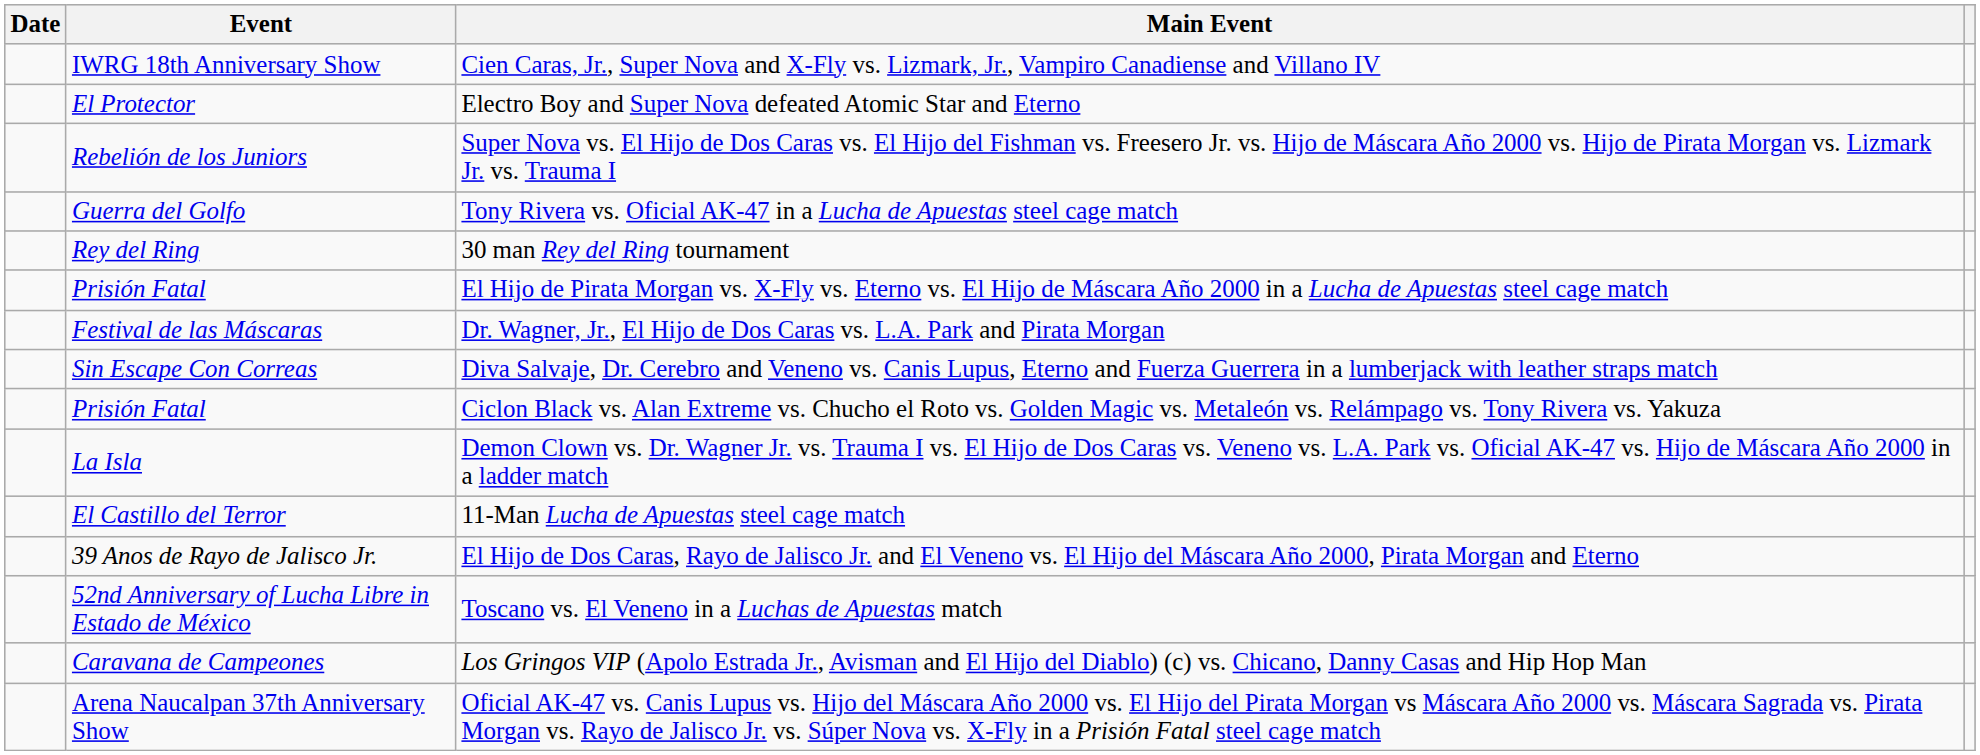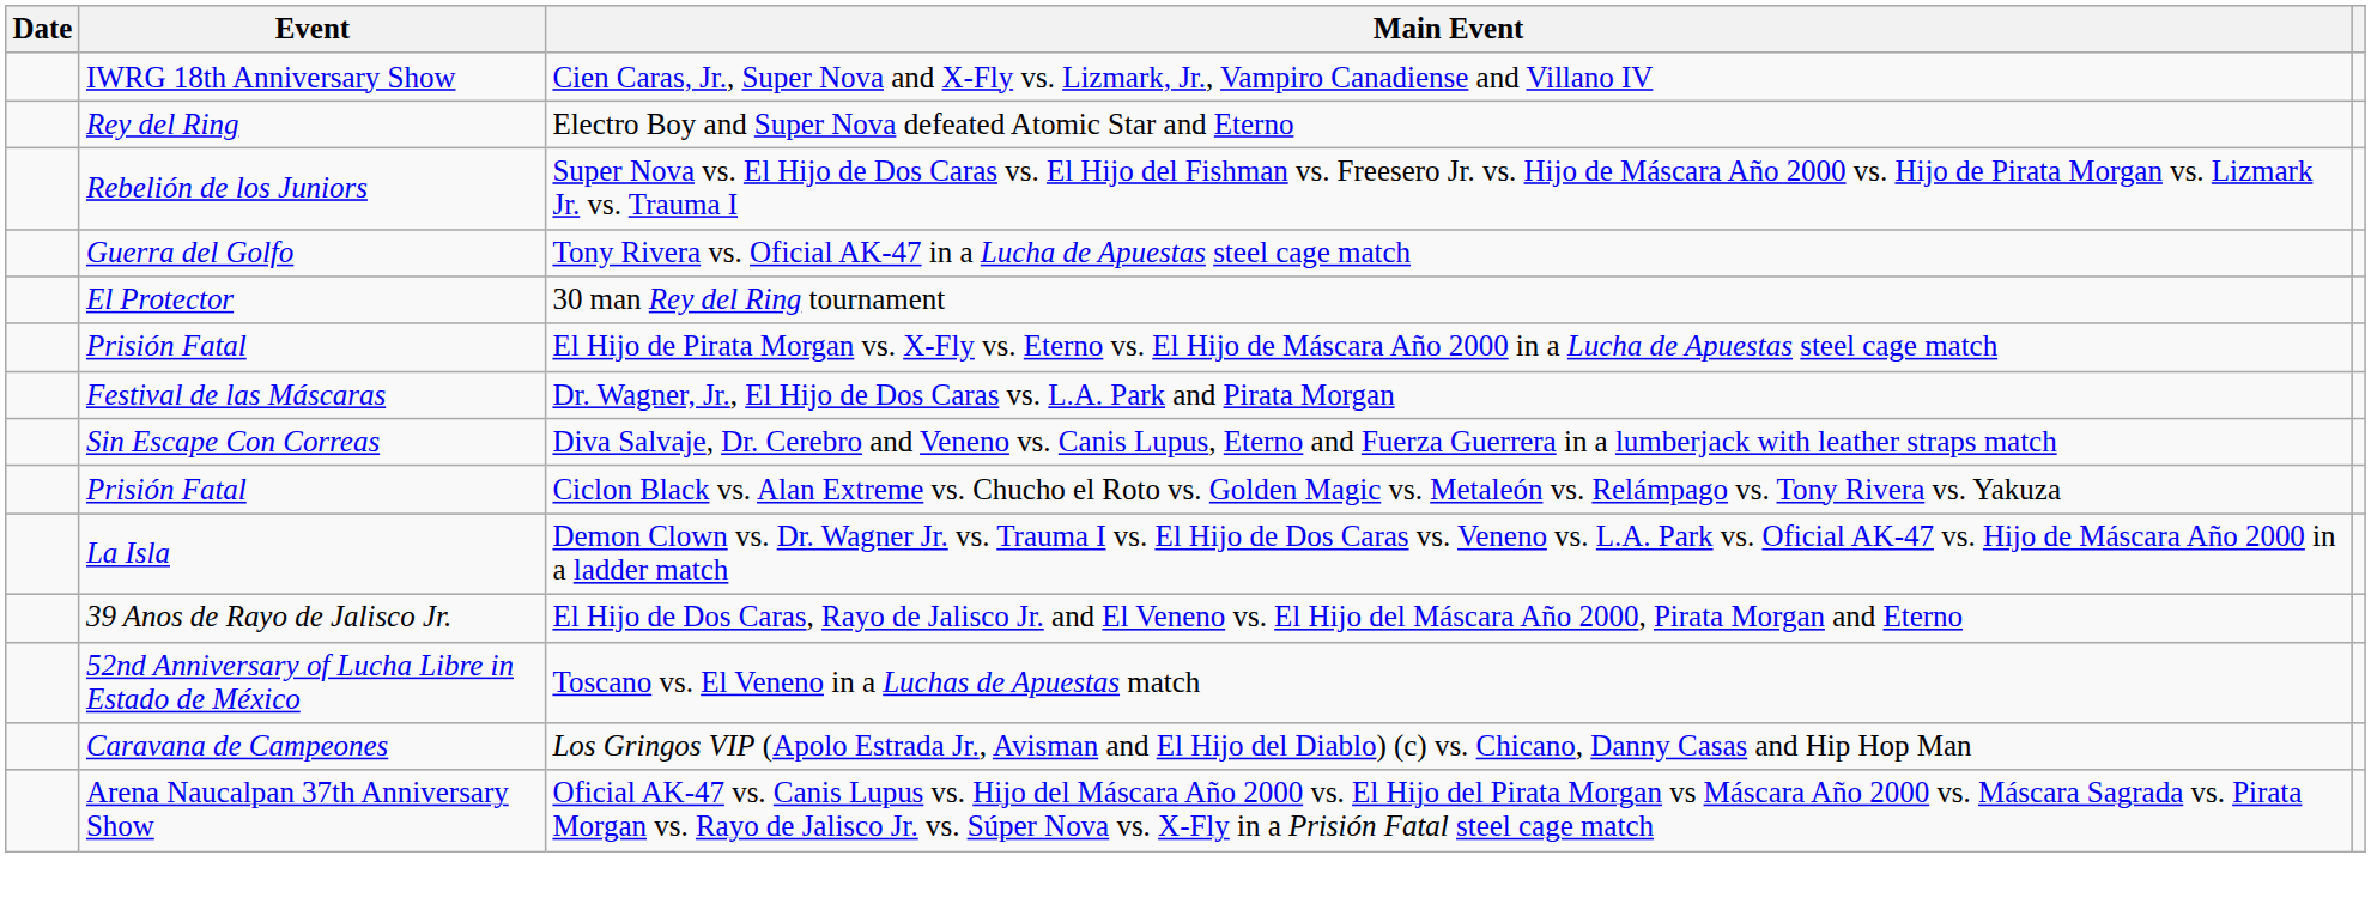 <table class="wikitable sortable" width=100%>
 <tr>
 <th scope="col">Date</th>
 <th scope="col">Event</th>
 <th class=unsortable scope="col">Main Event</th>
 <th class=unsortable scope="col"></th>
 </tr>
 <tr>
 <td></td>
 <td><a href='#'>IWRG 18th Anniversary Show</a></td>
 <td><a href='#'>Cien Caras, Jr.</a>, <a href='#'>Super Nova</a> and <a href='#'>X-Fly</a> vs. <a href='#'>Lizmark, Jr.</a>, <a href='#'>Vampiro Canadiense</a> and <a href='#'>Villano IV</a></td>
 <td></td>
 </tr>
 <tr>
 <td></td>
-<td><em><a href='#'>El Protector</a></em></td>
+<td><em><a href='#'>Rey del Ring</a></em></td>
 <td>Electro Boy and <a href='#'>Super Nova</a> defeated Atomic Star and <a href='#'>Eterno</a></td>
 <td></td>
 </tr>
 <tr>
 <td></td>
 <td><em><a href='#'>Rebelión de los Juniors</a></em></td>
 <td><a href='#'>Super Nova</a> vs. <a href='#'>El Hijo de Dos Caras</a> vs. <a href='#'>El Hijo del Fishman</a> vs. Freesero Jr. vs. <a href='#'>Hijo de Máscara Año 2000</a> vs. <a href='#'>Hijo de Pirata Morgan</a> vs. <a href='#'>Lizmark Jr.</a> vs. <a href='#'>Trauma I</a></td>
 <td></td>
 </tr>
 <tr>
 <td></td>
 <td><em><a href='#'>Guerra del Golfo</a></em></td>
 <td><a href='#'>Tony Rivera</a> vs. <a href='#'>Oficial AK-47</a> in a <em><a href='#'>Lucha de Apuestas</a></em> <a href='#'>steel cage match</a></td>
 <td></td>
 </tr>
 <tr>
 <td></td>
-<td><em><a href='#'>Rey del Ring</a></em></td>
+<td><em><a href='#'>El Protector</a></em></td>
 <td>30 man <em><a href='#'>Rey del Ring</a></em> tournament</td>
 <td></td>
 </tr>
 <tr>
 <td></td>
 <td><em><a href='#'>Prisión Fatal</a></em></td>
 <td><a href='#'>El Hijo de Pirata Morgan</a> vs. <a href='#'>X-Fly</a> vs. <a href='#'>Eterno</a> vs. <a href='#'>El Hijo de Máscara Año 2000</a> in a <em><a href='#'>Lucha de Apuestas</a></em> <a href='#'>steel cage match</a></td>
 <td></td>
 </tr>
 <tr>
 <td></td>
 <td><em><a href='#'>Festival de las Máscaras</a></em></td>
 <td><a href='#'>Dr. Wagner, Jr.</a>, <a href='#'>El Hijo de Dos Caras</a> vs. <a href='#'>L.A. Park</a> and <a href='#'>Pirata Morgan</a></td>
 <td></td>
 </tr>
 <tr>
 <td></td>
 <td><em><a href='#'>Sin Escape Con Correas</a></em></td>
 <td><a href='#'>Diva Salvaje</a>, <a href='#'>Dr. Cerebro</a> and <a href='#'>Veneno</a> vs. <a href='#'>Canis Lupus</a>, <a href='#'>Eterno</a> and <a href='#'>Fuerza Guerrera</a> in a <a href='#'>lumberjack with leather straps match</a></td>
 <td></td>
 </tr>
 <tr>
 <td></td>
 <td><em><a href='#'>Prisión Fatal</a></em></td>
 <td><a href='#'>Ciclon Black</a> vs. <a href='#'>Alan Extreme</a> vs. Chucho el Roto vs. <a href='#'>Golden Magic</a> vs. <a href='#'>Metaleón</a> vs. <a href='#'>Relámpago</a> vs. <a href='#'>Tony Rivera</a> vs. Yakuza</td>
 <td></td>
 </tr>
 <tr>
 <td></td>
 <td><em><a href='#'>La Isla</a></em></td>
 <td><a href='#'>Demon Clown</a> vs. <a href='#'>Dr. Wagner Jr.</a> vs. <a href='#'>Trauma I</a> vs. <a href='#'>El Hijo de Dos Caras</a> vs. <a href='#'>Veneno</a> vs. <a href='#'>L.A. Park</a> vs. <a href='#'>Oficial AK-47</a> vs. <a href='#'>Hijo de Máscara Año 2000</a> in a <a href='#'>ladder match</a></td>
 <td></td>
 </tr>
 <tr>
 <td></td>
-<td><em><a href='#'>El Castillo del Terror</a></em></td>
-<td>11-Man <em><a href='#'>Lucha de Apuestas</a></em> <a href='#'>steel cage match</a></td>
-<td></td>
-</tr>
-<tr>
-<td></td>
 <td><em>39 Anos de Rayo de Jalisco Jr.</em></td>
 <td><a href='#'>El Hijo de Dos Caras</a>, <a href='#'>Rayo de Jalisco Jr.</a> and <a href='#'>El Veneno</a> vs. <a href='#'>El Hijo del Máscara Año 2000</a>, <a href='#'>Pirata Morgan</a> and <a href='#'>Eterno</a></td>
 <td></td>
 </tr>
 <tr>
 <td></td>
 <td><em><a href='#'>52nd Anniversary of Lucha Libre in Estado de México</a></em></td>
 <td><a href='#'>Toscano</a> vs. <a href='#'>El Veneno</a> in a <em><a href='#'>Luchas de Apuestas</a></em> match</td>
 <td></td>
 </tr>
 <tr>
 <td></td>
 <td><em><a href='#'>Caravana de Campeones</a></em></td>
 <td><em>Los Gringos VIP</em> (<a href='#'>Apolo Estrada Jr.</a>, <a href='#'>Avisman</a> and <a href='#'>El Hijo del Diablo</a>) (c) vs. <a href='#'>Chicano</a>, <a href='#'>Danny Casas</a> and Hip Hop Man</td>
 <td></td>
 </tr>
 <tr>
 <td></td>
 <td><a href='#'>Arena Naucalpan 37th Anniversary Show</a></td>
 <td><a href='#'>Oficial AK-47</a> vs. <a href='#'>Canis Lupus</a> vs. <a href='#'>Hijo del Máscara Año 2000</a> vs. <a href='#'>El Hijo del Pirata Morgan</a> vs <a href='#'>Máscara Año 2000</a> vs. <a href='#'>Máscara Sagrada</a> vs. <a href='#'>Pirata Morgan</a> vs. <a href='#'>Rayo de Jalisco Jr.</a> vs. <a href='#'>Súper Nova</a> vs. <a href='#'>X-Fly</a> in a <em>Prisión Fatal</em> <a href='#'>steel cage match</a></td>
 <td></td>
 </tr>
 </table>
